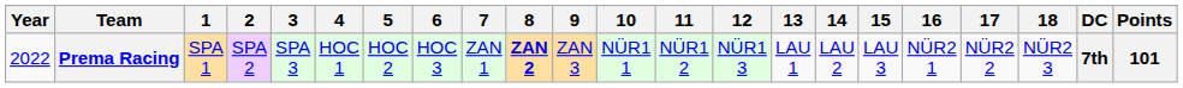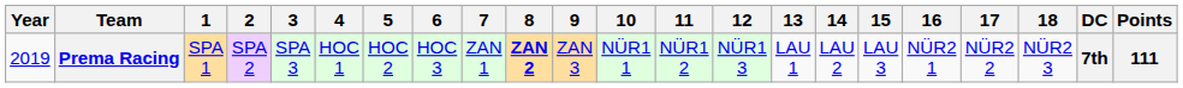 <table class="wikitable" style="text-align:center; font-size:85%;">
 <tr>
 <th>Year</th>
 <th>Team</th>
 <th>1</th>
 <th>2</th>
 <th>3</th>
 <th>4</th>
 <th>5</th>
 <th>6</th>
 <th>7</th>
 <th>8</th>
 <th>9</th>
 <th>10</th>
 <th>11</th>
 <th>12</th>
 <th>13</th>
 <th>14</th>
 <th>15</th>
 <th>16</th>
 <th>17</th>
 <th>18</th>
 <th>DC</th>
 <th>Points</th>
 </tr>
 <tr>
-<td><a href='#'>2022</a></td>
+<td><a href='#'>2019</a></td>
 <th nowrap><a href='#'>Prema Racing</a></th>
 <td style="background:#FFDF9F;"><a href='#'>SPA<br>1</a><br></td>
 <td style="background:#EFCFFF;"><a href='#'>SPA<br>2</a><br></td>
 <td style="background:#DFFFDF;"><a href='#'>SPA<br>3</a><br></td>
 <td style="background:#DFFFDF;"><a href='#'>HOC<br>1</a><br></td>
 <td style="background:#DFFFDF;"><a href='#'>HOC<br>2</a><br></td>
 <td style="background:#DFFFDF;"><a href='#'>HOC<br>3</a><br></td>
 <td style="background:#DFFFDF;"><a href='#'>ZAN<br>1</a><br></td>
 <td style="background:#FFDF9F;"><strong><a href='#'>ZAN<br>2</a><br></strong></td>
 <td style="background:#FFDF9F;"><a href='#'>ZAN<br>3</a><br></td>
 <td style="background:#DFFFDF;"><a href='#'>NÜR1<br>1</a><br></td>
 <td style="background:#DFFFDF;"><a href='#'>NÜR1<br>2</a><br></td>
 <td style="background:#DFFFDF;"><a href='#'>NÜR1<br>3</a><br></td>
 <td><a href='#'>LAU<br>1</a></td>
 <td><a href='#'>LAU<br>2</a></td>
 <td><a href='#'>LAU<br>3</a></td>
 <td><a href='#'>NÜR2<br>1</a></td>
 <td><a href='#'>NÜR2<br>2</a></td>
 <td><a href='#'>NÜR2<br>3</a></td>
 <th>7th</th>
-<th>101</th>
+<th>111</th>
 </tr>
 </table>
